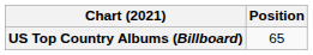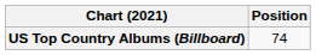 <table class="wikitable plainrowheaders" style="text-align:center">
 <tr>
 <th scope="col">Chart (2021)</th>
 <th scope="col">Position</th>
 </tr>
 <tr>
 <th scope="row">US Top Country Albums (<em>Billboard</em>)</th>
-<td>65</td>
+<td>74</td>
 </tr>
 </table>
